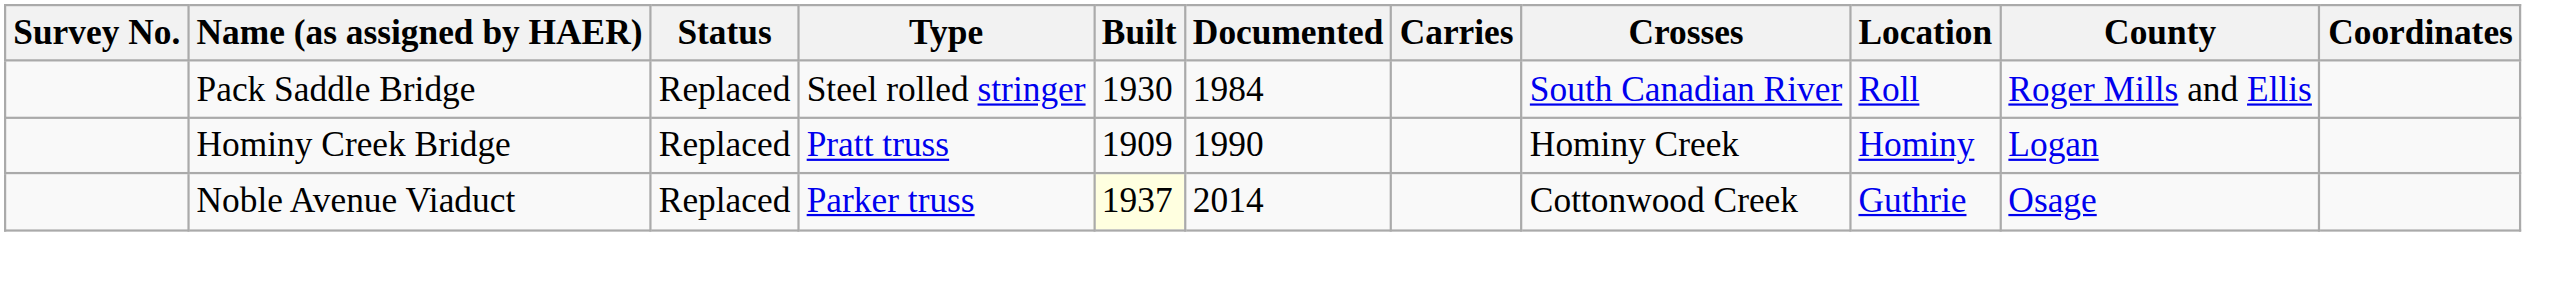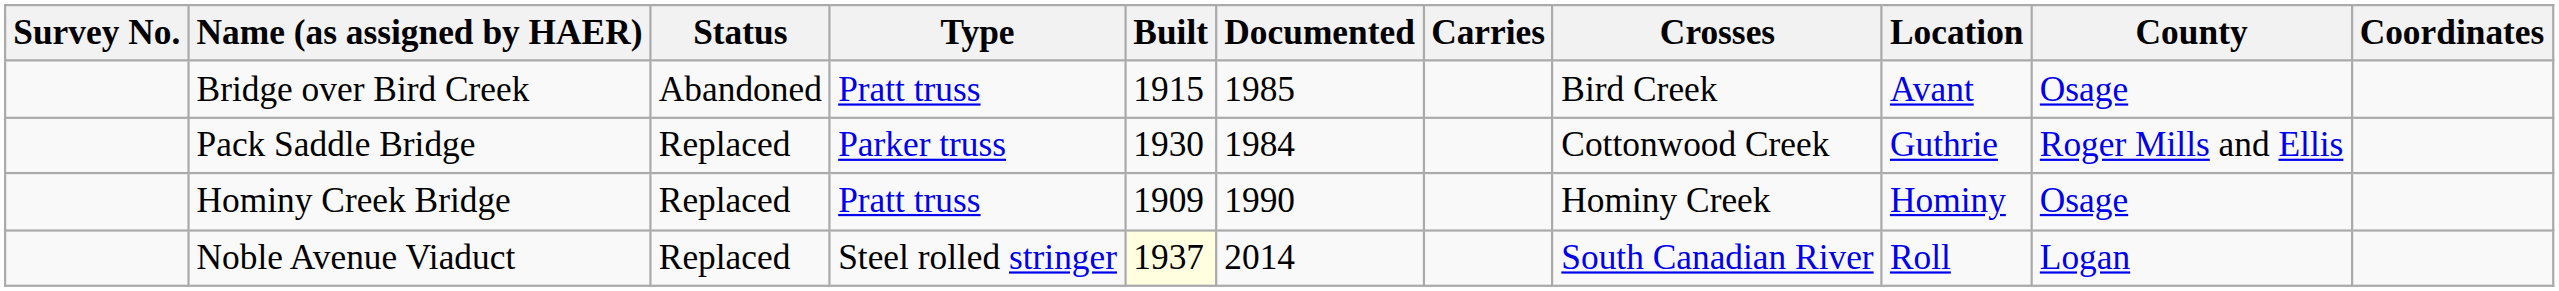 <table class="wikitable sortable">
 <tr>
 <th>Survey No.</th>
 <th>Name (as assigned by HAER)</th>
 <th>Status</th>
 <th>Type</th>
 <th>Built</th>
 <th>Documented</th>
 <th>Carries</th>
 <th>Crosses</th>
 <th>Location</th>
 <th>County</th>
 <th>Coordinates</th>
 </tr>
 <tr>
 <td></td>
+<td>Bridge over Bird Creek</td>
+<td>Abandoned</td>
+<td><a href='#'>Pratt truss</a></td>
+<td>1915</td>
+<td>1985</td>
+<td></td>
+<td>Bird Creek</td>
+<td><a href='#'>Avant</a></td>
+<td><a href='#'>Osage</a></td>
+<td></td>
+</tr>
+<tr>
+<td></td>
 <td>Pack Saddle Bridge</td>
 <td>Replaced</td>
-<td>Steel rolled <a href='#'>stringer</a></td>
+<td><a href='#'>Parker truss</a></td>
 <td>1930</td>
 <td>1984</td>
 <td></td>
-<td><a href='#'>South Canadian River</a></td>
-<td><a href='#'>Roll</a></td>
+<td>Cottonwood Creek</td>
+<td><a href='#'>Guthrie</a></td>
 <td><a href='#'>Roger Mills</a> and <a href='#'>Ellis</a></td>
 <td></td>
 </tr>
 <tr>
 <td></td>
 <td>Hominy Creek Bridge</td>
 <td>Replaced</td>
 <td><a href='#'>Pratt truss</a></td>
 <td>1909</td>
 <td>1990</td>
 <td></td>
 <td>Hominy Creek</td>
 <td><a href='#'>Hominy</a></td>
-<td><a href='#'>Logan</a></td>
+<td><a href='#'>Osage</a></td>
 <td></td>
 </tr>
 <tr>
 <td></td>
 <td>Noble Avenue Viaduct</td>
 <td>Replaced</td>
-<td><a href='#'>Parker truss</a></td>
+<td>Steel rolled <a href='#'>stringer</a></td>
 <td style="background: lightyellow;">1937</td>
 <td>2014</td>
 <td></td>
-<td>Cottonwood Creek</td>
-<td><a href='#'>Guthrie</a></td>
-<td><a href='#'>Osage</a></td>
+<td><a href='#'>South Canadian River</a></td>
+<td><a href='#'>Roll</a></td>
+<td><a href='#'>Logan</a></td>
 <td></td>
 </tr>
 </table>
